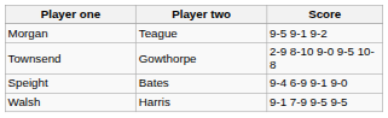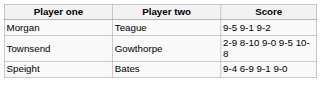 <table class="wikitable">
 <tr>
 <th width=170>Player one</th>
 <th width=170>Player two</th>
 <th width=150>Score</th>
 </tr>
 <tr>
 </tr>
 <tr>
 <td> Morgan</td>
 <td> Teague</td>
 <td>9-5 9-1 9-2</td>
 </tr>
 <tr>
 <td> Townsend</td>
 <td> Gowthorpe</td>
 <td>2-9 8-10 9-0 9-5 10-8</td>
 </tr>
 <tr>
 <td> Speight</td>
 <td> Bates</td>
 <td>9-4 6-9 9-1 9-0</td>
 </tr>
-<tr>
-<td> Walsh</td>
-<td> Harris</td>
-<td>9-1 7-9 9-5 9-5</td>
-</tr>
 </table>
